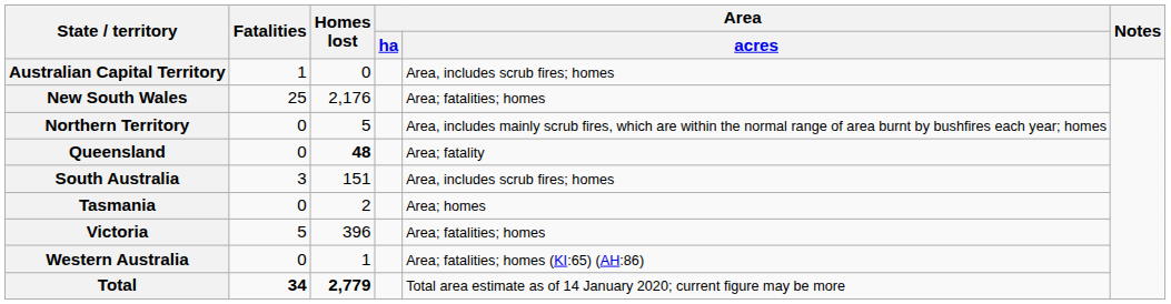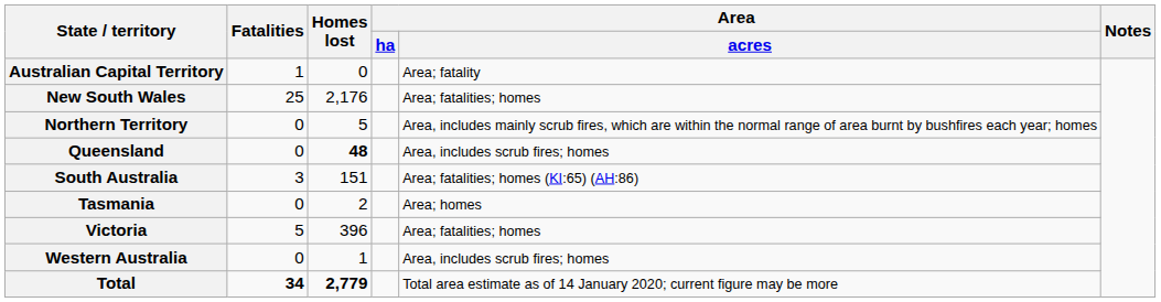 <table class="wikitable sortable plainrowheaders">
 <tr>
 <th scope="col" style="font-weight:bold;" rowspan=2>State / territory</th>
 <th scope="col" style="font-weight:bold;" rowspan=2>Fatalities</th>
 <th scope="col" style="font-weight:bold;" rowspan=2>Homes<br>lost</th>
 <th scope="col" style="font-weight:bold;" colspan=2>Area<br></th>
 <th scope="col" style="font-weight:bold;" rowspan=2>Notes</th>
 </tr>
 <tr>
 <th><a href='#'>ha</a></th>
 <th><a href='#'>acres</a></th>
 </tr>
 <tr>
 <th scope="row">Australian Capital Territory</th>
 <td align=right>1</td>
 <td align=right>0</td>
 <td></td>
-<td><small>Area, includes scrub fires; homes</small></td>
+<td><small>Area; fatality</small></td>
 </tr>
 <tr>
 <th scope="row">New South Wales</th>
 <td align=right>25</td>
 <td align=right>2,176</td>
 <td></td>
 <td><small>Area; fatalities; homes</small></td>
 </tr>
 <tr>
 <th scope="row">Northern Territory</th>
 <td align=right>0</td>
 <td align=right>5</td>
 <td></td>
 <td><small>Area, includes mainly scrub fires, which are within the normal range of area burnt by bushfires each year; homes</small></td>
 </tr>
 <tr>
 <th scope="row">Queensland</th>
 <td align=right>0</td>
 <td align=right><strong>48</strong></td>
 <td></td>
-<td><small>Area; fatality</small></td>
+<td><small>Area, includes scrub fires; homes</small></td>
 </tr>
 <tr>
 <th scope="row">South Australia</th>
 <td align=right>3</td>
 <td align=right>151</td>
 <td></td>
-<td><small>Area, includes scrub fires; homes</small></td>
+<td><small>Area; fatalities; homes (<a href='#'>KI</a>:65) (<a href='#'>AH</a>:86)</small></td>
 </tr>
 <tr>
 <th scope="row">Tasmania</th>
 <td align=right>0</td>
 <td align=right>2</td>
 <td></td>
 <td><small>Area; homes</small></td>
 </tr>
 <tr>
 <th scope="row">Victoria</th>
 <td align=right>5</td>
 <td align=right>396</td>
 <td></td>
 <td><small>Area; fatalities; homes</small></td>
 </tr>
 <tr>
 <th scope="row">Western Australia</th>
 <td align=right>0</td>
 <td align=right>1</td>
 <td></td>
-<td><small>Area; fatalities; homes (<a href='#'>KI</a>:65) (<a href='#'>AH</a>:86)</small></td>
+<td><small>Area, includes scrub fires; homes</small></td>
 </tr>
 <tr class="sortbottom">
 <th scope="row" style="font-weight:bold;">Total</th>
 <td style="font-weight:bold; text-align:right;">34</td>
 <td style="font-weight:bold; text-align:right;">2,779</td>
 <td></td>
 <td> <small>Total area estimate as of 14 January 2020; current figure may be more</small></td>
 </tr>
 </table>
